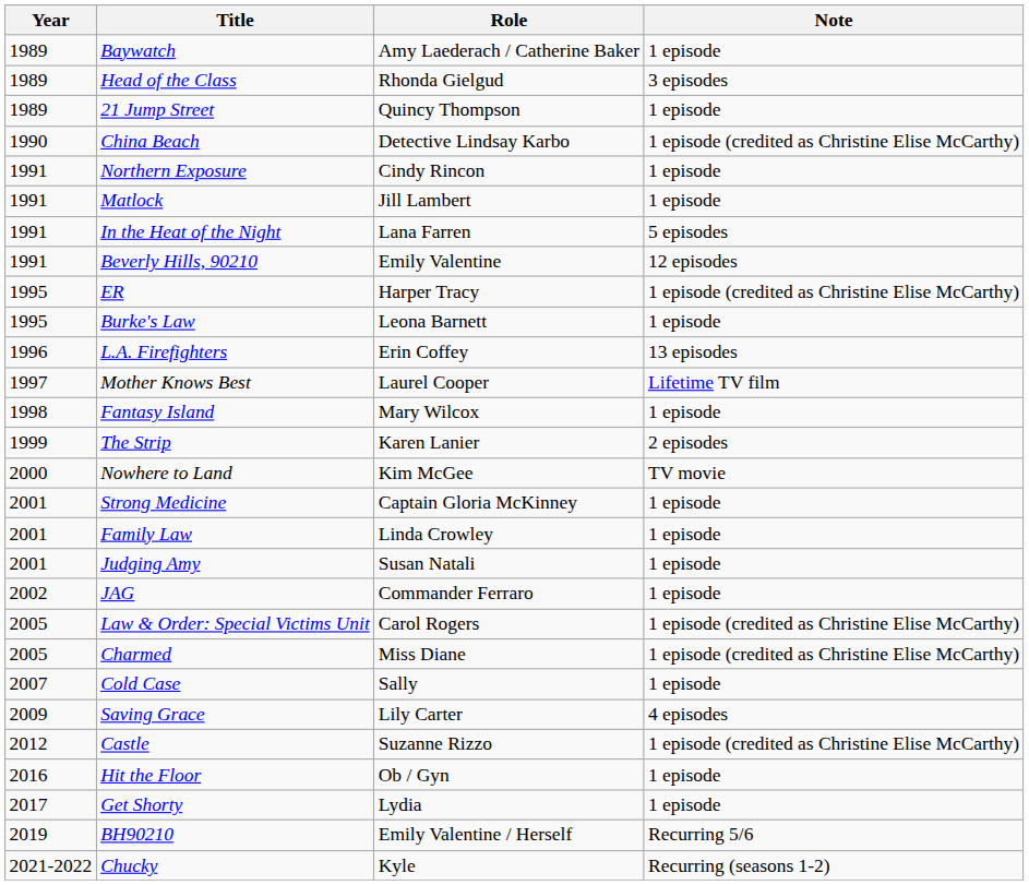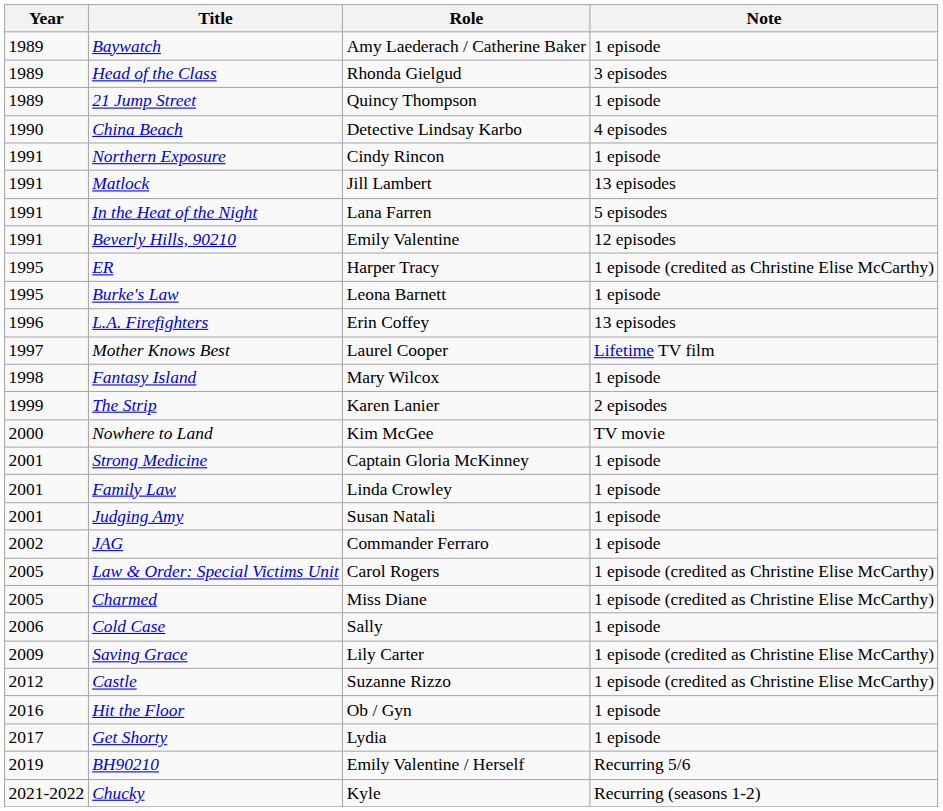 <table class="wikitable sortable">
 <tr>
 <th>Year</th>
 <th>Title</th>
 <th>Role</th>
 <th>Note</th>
 </tr>
 <tr>
 <td>1989</td>
 <td><em><a href='#'>Baywatch</a></em></td>
 <td>Amy Laederach / Catherine Baker</td>
 <td>1 episode</td>
 </tr>
 <tr>
 <td>1989</td>
 <td><em><a href='#'>Head of the Class</a></em></td>
 <td>Rhonda Gielgud</td>
 <td>3 episodes</td>
 </tr>
 <tr>
 <td>1989</td>
 <td><em><a href='#'>21 Jump Street</a></em></td>
 <td>Quincy Thompson</td>
 <td>1 episode</td>
 </tr>
 <tr>
 <td>1990</td>
 <td><em><a href='#'>China Beach</a></em></td>
 <td>Detective Lindsay Karbo</td>
-<td>1 episode (credited as Christine Elise McCarthy)</td>
+<td>4 episodes</td>
 </tr>
 <tr>
 <td>1991</td>
 <td><em><a href='#'>Northern Exposure</a></em></td>
 <td>Cindy Rincon</td>
 <td>1 episode</td>
 </tr>
 <tr>
 <td>1991</td>
 <td><em><a href='#'>Matlock</a></em></td>
 <td>Jill Lambert</td>
-<td>1 episode</td>
+<td>13 episodes</td>
 </tr>
 <tr>
 <td>1991</td>
 <td><em><a href='#'>In the Heat of the Night</a></em></td>
 <td>Lana Farren</td>
 <td>5 episodes</td>
 </tr>
 <tr>
 <td>1991</td>
 <td><em><a href='#'>Beverly Hills, 90210</a></em></td>
 <td>Emily Valentine</td>
 <td>12 episodes</td>
 </tr>
 <tr>
 <td>1995</td>
 <td><em><a href='#'>ER</a></em></td>
 <td>Harper Tracy</td>
 <td>1 episode (credited as Christine Elise McCarthy)</td>
 </tr>
 <tr>
 <td>1995</td>
 <td><em><a href='#'>Burke's Law</a></em></td>
 <td>Leona Barnett</td>
 <td>1 episode</td>
 </tr>
 <tr>
 <td>1996</td>
 <td><em><a href='#'>L.A. Firefighters</a></em></td>
 <td>Erin Coffey</td>
 <td>13 episodes</td>
 </tr>
 <tr>
 <td>1997</td>
 <td><em>Mother Knows Best</em></td>
 <td>Laurel Cooper</td>
 <td><a href='#'>Lifetime</a> TV film</td>
 </tr>
 <tr>
 <td>1998</td>
 <td><em><a href='#'>Fantasy Island</a></em></td>
 <td>Mary Wilcox</td>
 <td>1 episode</td>
 </tr>
 <tr>
 <td>1999</td>
 <td><em><a href='#'>The Strip</a></em></td>
 <td>Karen Lanier</td>
 <td>2 episodes</td>
 </tr>
 <tr>
 <td>2000</td>
 <td><em>Nowhere to Land</em></td>
 <td>Kim McGee</td>
 <td>TV movie</td>
 </tr>
 <tr>
 <td>2001</td>
 <td><em><a href='#'>Strong Medicine</a></em></td>
 <td>Captain Gloria McKinney</td>
 <td>1 episode</td>
 </tr>
 <tr>
 <td>2001</td>
 <td><em><a href='#'>Family Law</a></em></td>
 <td>Linda Crowley</td>
 <td>1 episode</td>
 </tr>
 <tr>
 <td>2001</td>
 <td><em><a href='#'>Judging Amy</a></em></td>
 <td>Susan Natali</td>
 <td>1 episode</td>
 </tr>
 <tr>
 <td>2002</td>
 <td><em><a href='#'>JAG</a></em></td>
 <td>Commander Ferraro</td>
 <td>1 episode</td>
 </tr>
 <tr>
 <td>2005</td>
 <td><em><a href='#'>Law & Order: Special Victims Unit</a></em></td>
 <td>Carol Rogers</td>
 <td>1 episode (credited as Christine Elise McCarthy)</td>
 </tr>
 <tr>
 <td>2005</td>
 <td><em><a href='#'>Charmed</a></em></td>
 <td>Miss Diane</td>
 <td>1 episode (credited as Christine Elise McCarthy)</td>
 </tr>
 <tr>
-<td>2007</td>
+<td>2006</td>
 <td><em><a href='#'>Cold Case</a></em></td>
 <td>Sally</td>
 <td>1 episode</td>
 </tr>
 <tr>
 <td>2009</td>
 <td><em><a href='#'>Saving Grace</a></em></td>
 <td>Lily Carter</td>
-<td>4 episodes</td>
+<td>1 episode (credited as Christine Elise McCarthy)</td>
 </tr>
 <tr>
 <td>2012</td>
 <td><em><a href='#'>Castle</a></em></td>
 <td>Suzanne Rizzo</td>
 <td>1 episode (credited as Christine Elise McCarthy)</td>
 </tr>
 <tr>
 <td>2016</td>
 <td><a href='#'><em>Hit the Floor</em></a></td>
 <td>Ob / Gyn</td>
 <td>1 episode</td>
 </tr>
 <tr>
 <td>2017</td>
 <td><em><a href='#'>Get Shorty</a></em></td>
 <td>Lydia</td>
 <td>1 episode</td>
 </tr>
 <tr>
 <td>2019</td>
 <td><em><a href='#'>BH90210</a></em></td>
 <td>Emily Valentine / Herself</td>
 <td>Recurring 5/6</td>
 </tr>
 <tr>
 <td>2021-2022</td>
 <td><em><a href='#'>Chucky</a></em></td>
 <td>Kyle</td>
 <td>Recurring (seasons 1-2)</td>
 </tr>
 </table>
